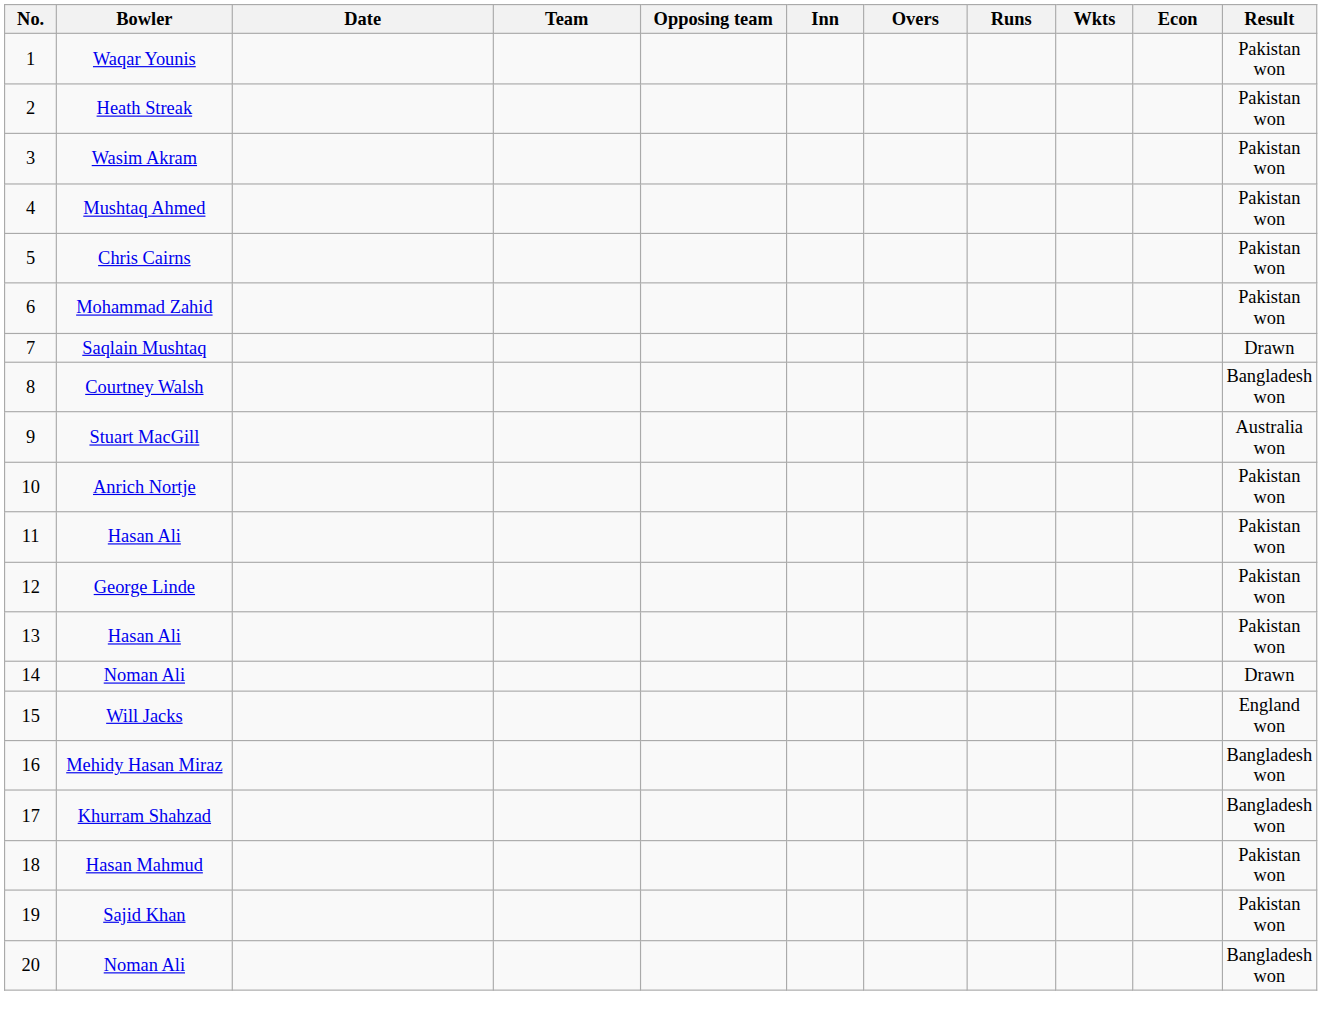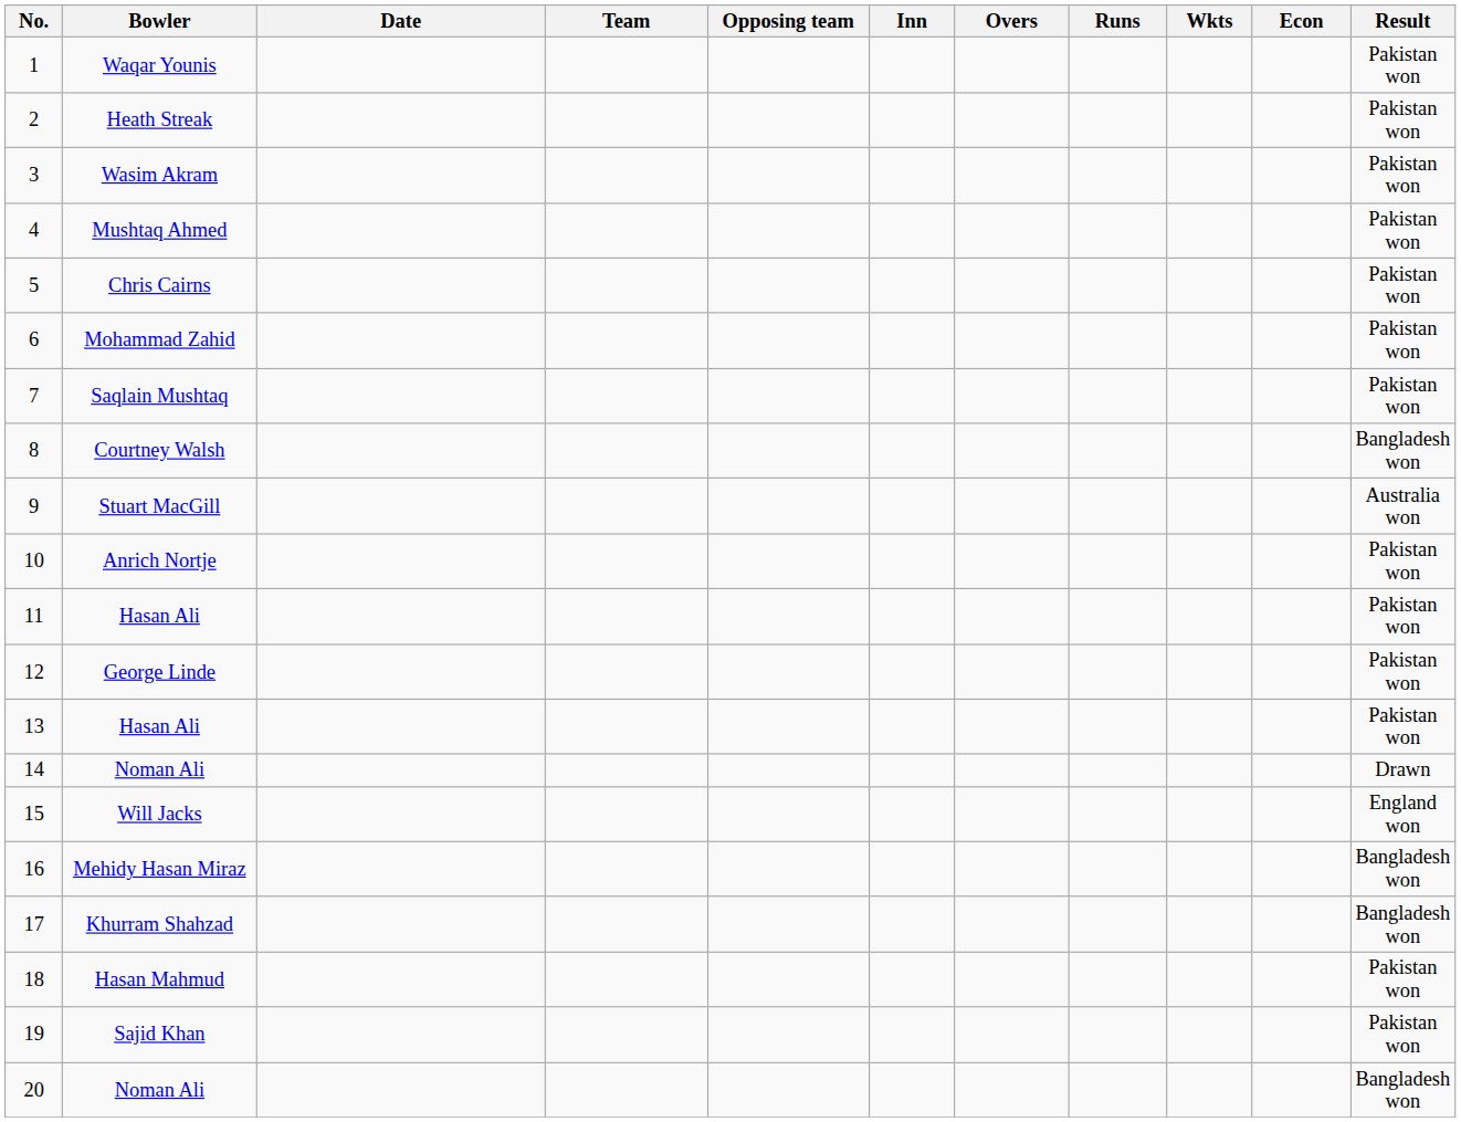 <table class="wikitable sortable" style="font-size: 100%">
 <tr align=center>
 <th scope="col" width="38">No.</th>
 <th scope="col" width="145">Bowler</th>
 <th scope="col" width="220">Date</th>
 <th scope="col" width="120">Team</th>
 <th scope="col" width="120">Opposing team</th>
 <th scope="col" width="60">Inn</th>
 <th scope="col" width="82">Overs</th>
 <th scope="col" width="70">Runs</th>
 <th scope="col" width="60">Wkts</th>
 <th scope="col" width="70">Econ</th>
 <th scope="col" width="70">Result</th>
 </tr>
 <tr align="center">
 <td scope="row">1</td>
 <td><a href='#'>Waqar Younis</a></td>
 <td></td>
 <td></td>
 <td></td>
 <td></td>
 <td></td>
 <td></td>
 <td></td>
 <td></td>
 <td>Pakistan won</td>
 </tr>
 <tr align="center">
 <td scope="row">2</td>
 <td><a href='#'>Heath Streak</a></td>
 <td></td>
 <td></td>
 <td></td>
 <td></td>
 <td></td>
 <td></td>
 <td></td>
 <td></td>
 <td>Pakistan won</td>
 </tr>
 <tr align="center">
 <td scope="row">3</td>
 <td><a href='#'>Wasim Akram</a></td>
 <td></td>
 <td></td>
 <td></td>
 <td></td>
 <td></td>
 <td></td>
 <td></td>
 <td></td>
 <td>Pakistan won</td>
 </tr>
 <tr align="center">
 <td scope="row">4</td>
 <td><a href='#'>Mushtaq Ahmed</a></td>
 <td></td>
 <td></td>
 <td></td>
 <td></td>
 <td></td>
 <td></td>
 <td></td>
 <td></td>
 <td>Pakistan won</td>
 </tr>
 <tr align="center">
 <td scope="row">5</td>
 <td><a href='#'>Chris Cairns</a></td>
 <td></td>
 <td></td>
 <td></td>
 <td></td>
 <td></td>
 <td></td>
 <td></td>
 <td></td>
 <td>Pakistan won</td>
 </tr>
 <tr align="center">
 <td scope="row">6</td>
 <td><a href='#'>Mohammad Zahid</a></td>
 <td></td>
 <td></td>
 <td></td>
 <td></td>
 <td></td>
 <td></td>
 <td></td>
 <td></td>
 <td>Pakistan won</td>
 </tr>
 <tr align="center">
 <td scope="row">7</td>
 <td><a href='#'>Saqlain Mushtaq</a></td>
 <td></td>
 <td></td>
 <td></td>
 <td></td>
 <td></td>
 <td></td>
 <td></td>
 <td></td>
-<td>Drawn</td>
+<td>Pakistan won</td>
 </tr>
 <tr align="center">
 <td scope="row">8</td>
 <td><a href='#'>Courtney Walsh</a></td>
 <td></td>
 <td></td>
 <td></td>
 <td></td>
 <td></td>
 <td></td>
 <td></td>
 <td></td>
 <td>Bangladesh won</td>
 </tr>
 <tr align="center">
 <td scope="row">9</td>
 <td><a href='#'>Stuart MacGill</a></td>
 <td></td>
 <td></td>
 <td></td>
 <td></td>
 <td></td>
 <td></td>
 <td></td>
 <td></td>
 <td>Australia won</td>
 </tr>
 <tr align="center">
 <td scope="row">10</td>
 <td><a href='#'>Anrich Nortje</a></td>
 <td></td>
 <td></td>
 <td></td>
 <td></td>
 <td></td>
 <td></td>
 <td></td>
 <td></td>
 <td>Pakistan won</td>
 </tr>
 <tr align="center">
 <td scope="row">11</td>
 <td><a href='#'>Hasan Ali</a></td>
 <td></td>
 <td></td>
 <td></td>
 <td></td>
 <td></td>
 <td></td>
 <td></td>
 <td></td>
 <td>Pakistan won</td>
 </tr>
 <tr align="center">
 <td scope="row">12</td>
 <td><a href='#'>George Linde</a></td>
 <td></td>
 <td></td>
 <td></td>
 <td></td>
 <td></td>
 <td></td>
 <td></td>
 <td></td>
 <td>Pakistan won</td>
 </tr>
 <tr align="center">
 <td scope="row">13</td>
 <td><a href='#'>Hasan Ali</a></td>
 <td></td>
 <td></td>
 <td></td>
 <td></td>
 <td></td>
 <td></td>
 <td></td>
 <td></td>
 <td>Pakistan won</td>
 </tr>
 <tr align="center">
 <td scope="row">14</td>
 <td><a href='#'>Noman Ali</a></td>
 <td></td>
 <td></td>
 <td></td>
 <td></td>
 <td></td>
 <td></td>
 <td></td>
 <td></td>
 <td>Drawn</td>
 </tr>
 <tr align="center">
 <td scope="row">15</td>
 <td><a href='#'>Will Jacks</a></td>
 <td></td>
 <td></td>
 <td></td>
 <td></td>
 <td></td>
 <td></td>
 <td></td>
 <td></td>
 <td>England won</td>
 </tr>
 <tr align="center">
 <td scope="row">16</td>
 <td><a href='#'>Mehidy Hasan Miraz</a></td>
 <td></td>
 <td></td>
 <td></td>
 <td></td>
 <td></td>
 <td></td>
 <td></td>
 <td></td>
 <td>Bangladesh won</td>
 </tr>
 <tr align="center">
 <td scope="row">17</td>
 <td><a href='#'>Khurram Shahzad</a></td>
 <td></td>
 <td></td>
 <td></td>
 <td></td>
 <td></td>
 <td></td>
 <td></td>
 <td></td>
 <td>Bangladesh won</td>
 </tr>
 <tr align="center">
 <td scope="row">18</td>
 <td><a href='#'>Hasan Mahmud</a></td>
 <td></td>
 <td></td>
 <td></td>
 <td></td>
 <td></td>
 <td></td>
 <td></td>
 <td></td>
 <td>Pakistan won</td>
 </tr>
 <tr align="center">
 <td scope="row">19</td>
 <td><a href='#'>Sajid Khan</a></td>
 <td></td>
 <td></td>
 <td></td>
 <td></td>
 <td></td>
 <td></td>
 <td></td>
 <td></td>
 <td>Pakistan won</td>
 </tr>
 <tr align="center">
 <td scope="row">20</td>
 <td><a href='#'>Noman Ali</a></td>
 <td></td>
 <td></td>
 <td></td>
 <td></td>
 <td></td>
 <td></td>
 <td></td>
 <td></td>
 <td>Bangladesh won</td>
 </tr>
 </table>
